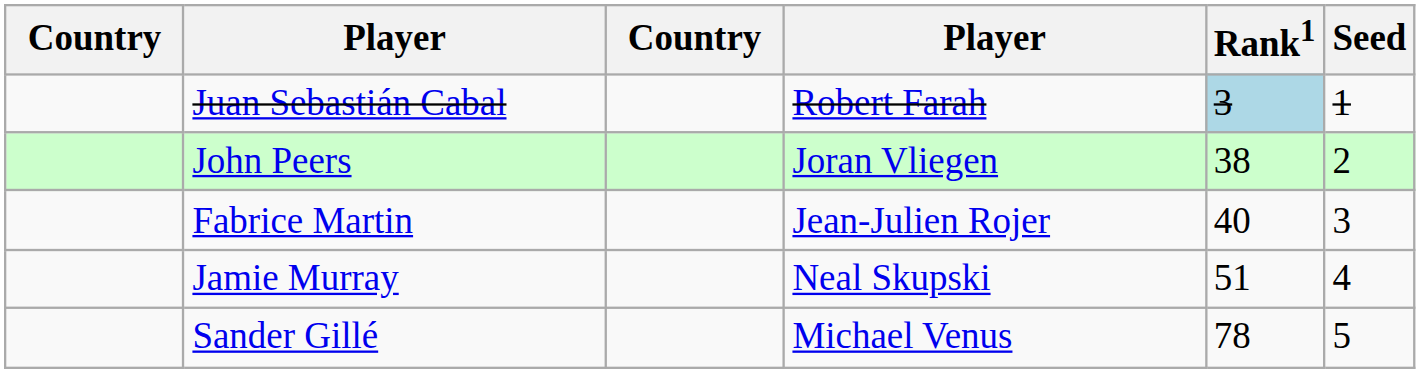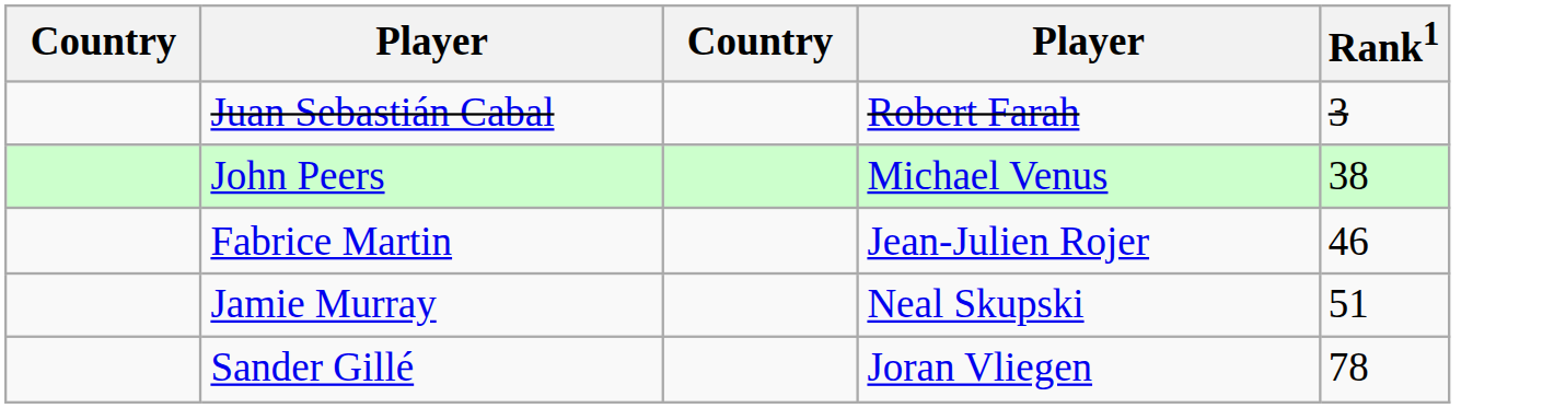 <table class="sortable wikitable">
 <tr>
 <th width="70">Country</th>
 <th width="175">Player</th>
 <th width="70">Country</th>
 <th width="175">Player</th>
 <th>Rank<sup>1</sup></th>
-<th>Seed</th>
 </tr>
 <tr>
 <td><s></s></td>
 <td><s><a href='#'>Juan Sebastián Cabal</a></s></td>
 <td><s></s></td>
 <td><s><a href='#'>Robert Farah</a></s></td>
-<td style="background: lightblue;"><s>3</s></td>
-<td><s>1</s></td>
+<td><s>3</s></td>
 </tr>
 <tr style="background:#cfc;">
 <td></td>
 <td><a href='#'>John Peers</a></td>
 <td></td>
-<td><a href='#'>Joran Vliegen</a></td>
+<td><a href='#'>Michael Venus</a></td>
 <td>38</td>
-<td>2</td>
 </tr>
 <tr>
 <td></td>
 <td><a href='#'>Fabrice Martin</a></td>
 <td></td>
 <td><a href='#'>Jean-Julien Rojer</a></td>
-<td>40</td>
-<td>3</td>
+<td>46</td>
 </tr>
 <tr>
 <td></td>
 <td><a href='#'>Jamie Murray</a></td>
 <td></td>
 <td><a href='#'>Neal Skupski</a></td>
 <td>51</td>
-<td>4</td>
 </tr>
 <tr>
 <td></td>
 <td><a href='#'>Sander Gillé</a></td>
 <td></td>
-<td><a href='#'>Michael Venus</a></td>
+<td><a href='#'>Joran Vliegen</a></td>
 <td>78</td>
-<td>5</td>
 </tr>
 </table>
